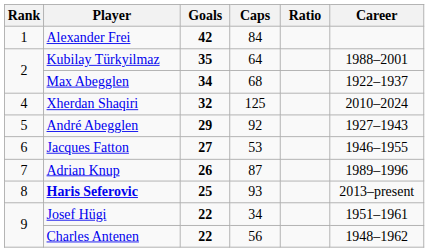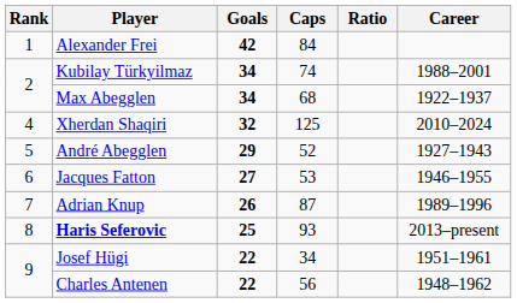 <table class="wikitable sortable" style="text-align: center;">
 <tr>
 <th width=30px>Rank</th>
 <th width=150px>Player</th>
 <th width=50px>Goals</th>
 <th width=50px>Caps</th>
 <th width=50px>Ratio</th>
 <th width=100px>Career</th>
 </tr>
 <tr>
 <td>1</td>
 <td align=left><a href='#'>Alexander Frei</a></td>
 <td><strong>42</strong></td>
 <td>84</td>
 <td></td>
 <td></td>
 </tr>
 <tr>
 <td rowspan="2">2</td>
 <td align=left><a href='#'>Kubilay Türkyilmaz</a></td>
-<td><strong>35</strong></td>
-<td>64</td>
+<td><strong>34</strong></td>
+<td>74</td>
 <td></td>
 <td>1988–2001</td>
 </tr>
 <tr>
 <td align=left><a href='#'>Max Abegglen</a></td>
 <td><strong>34</strong></td>
 <td>68</td>
 <td></td>
 <td>1922–1937</td>
 </tr>
 <tr>
 <td>4</td>
 <td align=left><a href='#'>Xherdan Shaqiri</a></td>
 <td><strong>32</strong></td>
 <td>125</td>
 <td></td>
 <td>2010–2024</td>
 </tr>
 <tr>
 <td>5</td>
 <td align=left><a href='#'>André Abegglen</a></td>
 <td><strong>29</strong></td>
-<td>92</td>
+<td>52</td>
 <td></td>
 <td>1927–1943</td>
 </tr>
 <tr>
 <td>6</td>
 <td align=left><a href='#'>Jacques Fatton</a></td>
 <td><strong>27</strong></td>
 <td>53</td>
 <td></td>
 <td>1946–1955</td>
 </tr>
 <tr>
 <td>7</td>
 <td align=left><a href='#'>Adrian Knup</a></td>
 <td><strong>26</strong></td>
 <td>87</td>
 <td></td>
 <td>1989–1996</td>
 </tr>
 <tr>
 <td>8</td>
 <td align=left><strong><a href='#'>Haris Seferovic</a></strong></td>
 <td><strong>25</strong></td>
 <td>93</td>
 <td></td>
 <td>2013–present</td>
 </tr>
 <tr>
 <td rowspan="2">9</td>
 <td align=left><a href='#'>Josef Hügi</a></td>
 <td><strong>22</strong></td>
 <td>34</td>
 <td></td>
 <td>1951–1961</td>
 </tr>
 <tr>
 <td align=left><a href='#'>Charles Antenen</a></td>
 <td><strong>22</strong></td>
 <td>56</td>
 <td></td>
 <td>1948–1962</td>
 </tr>
 </table>
